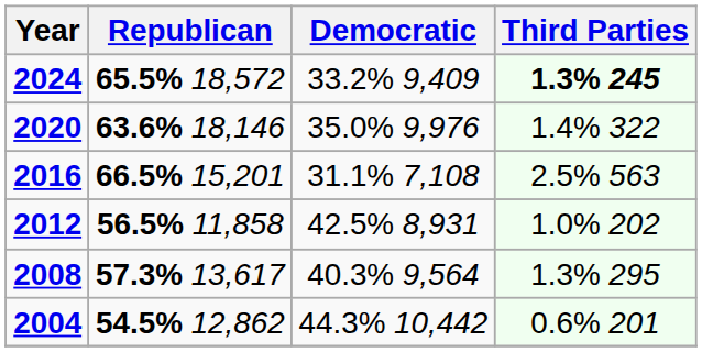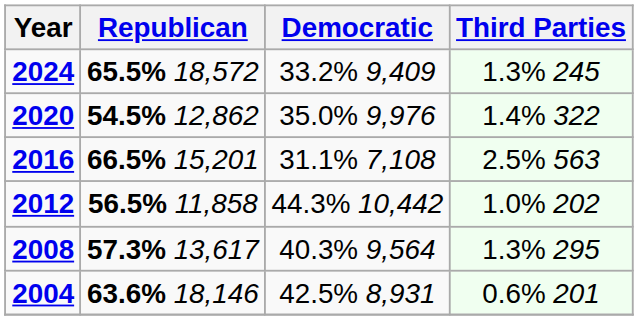 <table class="wikitable" style="float:right; font-size:95%;">
 <tr>
 <th>Year</th>
 <th><a href='#'>Republican</a></th>
 <th><a href='#'>Democratic</a></th>
 <th><a href='#'>Third Parties</a></th>
 </tr>
 <tr>
 <td style="text-align:center;" ><strong><a href='#'>2024</a></strong></td>
 <td style="text-align:center;" ><strong>65.5%</strong> <em>18,572</em></td>
 <td style="text-align:center;" >33.2%  <em>9,409</em></td>
-<td style="text-align:center; background:honeyDew;"><strong>1.3% <em>245</em></strong></td>
+<td style="text-align:center; background:honeyDew;">1.3% <em>245</em></td>
 </tr>
 <tr>
 <td style="text-align:center;" ><strong><a href='#'>2020</a></strong></td>
-<td style="text-align:center;" ><strong>63.6%</strong> <em>18,146</em></td>
+<td style="text-align:center;" ><strong>54.5%</strong> <em>12,862</em></td>
 <td style="text-align:center;" >35.0%  <em>9,976</em></td>
 <td style="text-align:center; background:honeyDew;">1.4% <em>322</em></td>
 </tr>
 <tr>
 <td style="text-align:center;" ><strong><a href='#'>2016</a></strong></td>
 <td style="text-align:center;" ><strong>66.5%</strong> <em>15,201</em></td>
 <td style="text-align:center;" >31.1% <em>7,108</em></td>
 <td style="text-align:center; background:honeyDew;">2.5% <em>563</em></td>
 </tr>
 <tr>
 <td style="text-align:center;" ><strong><a href='#'>2012</a></strong></td>
 <td style="text-align:center;" ><strong>56.5%</strong> <em>11,858</em></td>
-<td style="text-align:center;" >42.5%  <em>8,931</em></td>
+<td style="text-align:center;" >44.3%   <em>10,442</em></td>
 <td style="text-align:center; background:honeyDew;">1.0% <em>202</em></td>
 </tr>
 <tr>
 <td style="text-align:center;" ><strong><a href='#'>2008</a></strong></td>
 <td style="text-align:center;" ><strong>57.3%</strong> <em>13,617</em></td>
 <td style="text-align:center;" >40.3%  <em>9,564</em></td>
 <td style="text-align:center; background:honeyDew;">1.3% <em>295</em></td>
 </tr>
 <tr>
 <td style="text-align:center;" ><strong><a href='#'>2004</a></strong></td>
-<td style="text-align:center;" ><strong>54.5%</strong> <em>12,862</em></td>
-<td style="text-align:center;" >44.3%   <em>10,442</em></td>
+<td style="text-align:center;" ><strong>63.6%</strong> <em>18,146</em></td>
+<td style="text-align:center;" >42.5%  <em>8,931</em></td>
 <td style="text-align:center; background:honeyDew;">0.6% <em>201</em></td>
 </tr>
 <tr>
 </tr>
 </table>
